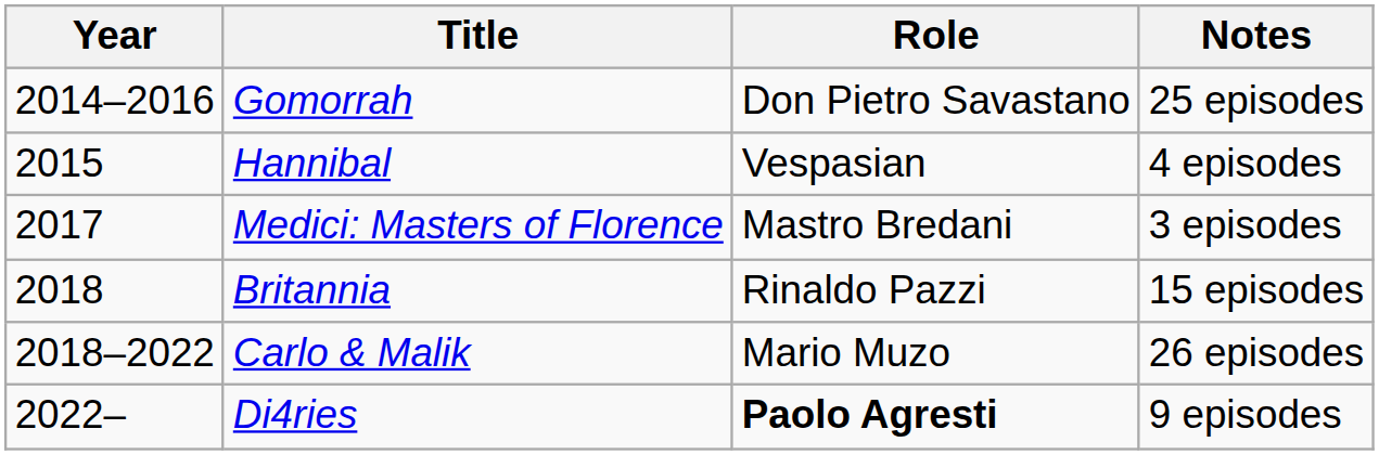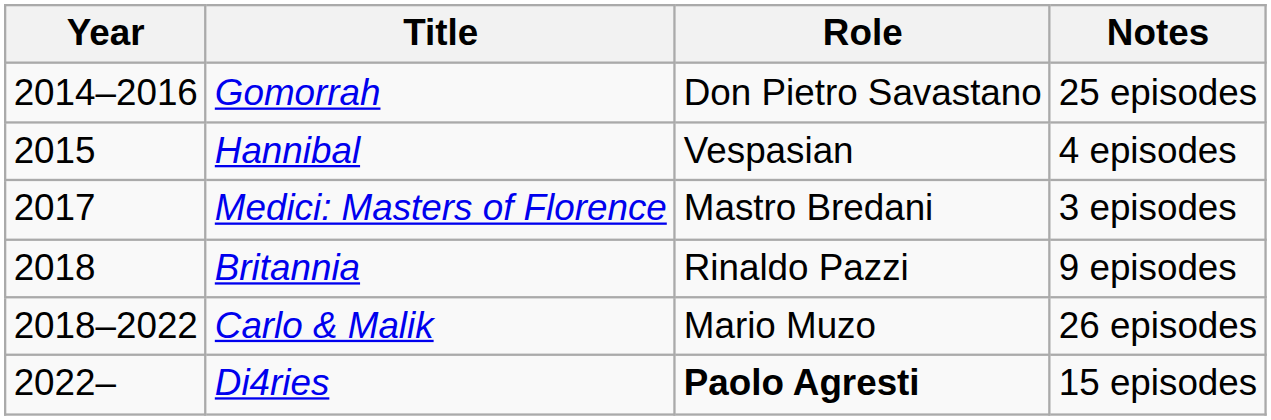 <table class="wikitable sortable">
 <tr>
 <th>Year</th>
 <th>Title</th>
 <th>Role</th>
 <th class="unsortable">Notes</th>
 </tr>
 <tr>
 <td>2014–2016</td>
 <td><em><a href='#'>Gomorrah</a></em></td>
 <td>Don Pietro Savastano</td>
 <td>25 episodes</td>
 </tr>
 <tr>
 <td>2015</td>
 <td><em><a href='#'>Hannibal</a></em></td>
 <td>Vespasian</td>
 <td>4 episodes</td>
 </tr>
 <tr>
 <td>2017</td>
 <td><em><a href='#'>Medici: Masters of Florence</a></em></td>
 <td>Mastro Bredani</td>
 <td>3 episodes</td>
 </tr>
 <tr>
 <td>2018</td>
 <td><em><a href='#'>Britannia</a></em></td>
 <td>Rinaldo Pazzi</td>
-<td>15 episodes</td>
+<td>9 episodes</td>
 </tr>
 <tr>
 <td>2018–2022</td>
 <td><em><a href='#'>Carlo & Malik</a></em></td>
 <td>Mario Muzo</td>
 <td>26 episodes</td>
 </tr>
 <tr>
 <td>2022–</td>
 <td><em><a href='#'>Di4ries</a></em></td>
 <td><strong>Paolo Agresti</strong></td>
-<td>9 episodes</td>
+<td>15 episodes</td>
 </tr>
 </table>
